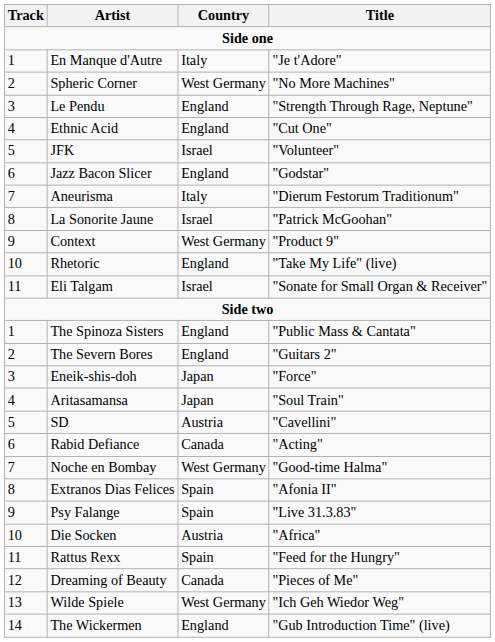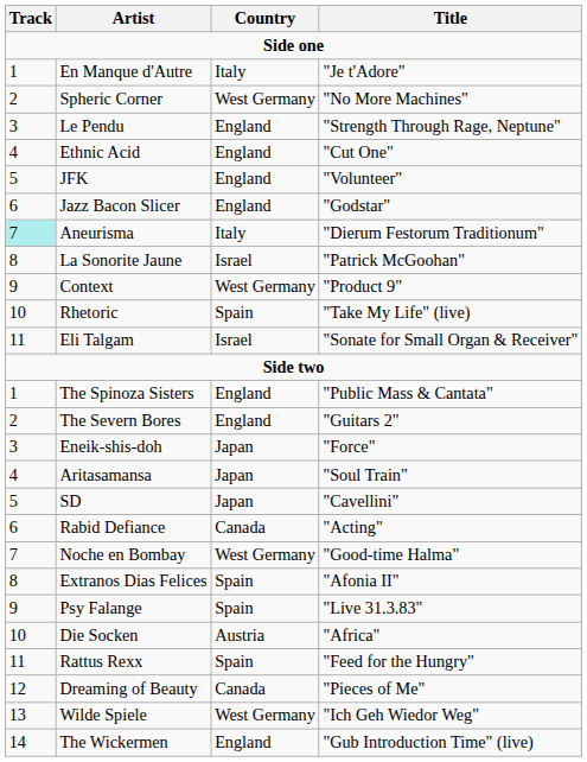 <table class="wikitable">
 <tr>
 <th>Track</th>
 <th>Artist</th>
 <th>Country</th>
 <th>Title</th>
 </tr>
 <tr>
 <td colspan="4" align="center"><strong>Side one</strong></td>
 </tr>
 <tr>
 <td>1</td>
 <td>En Manque d'Autre</td>
 <td>Italy</td>
 <td>"Je t'Adore"</td>
 </tr>
 <tr>
 <td>2</td>
 <td>Spheric Corner</td>
 <td>West Germany</td>
 <td>"No More Machines"</td>
 </tr>
 <tr>
 <td>3</td>
 <td>Le Pendu</td>
 <td>England</td>
 <td>"Strength Through Rage, Neptune"</td>
 </tr>
 <tr>
 <td>4</td>
 <td>Ethnic Acid</td>
 <td>England</td>
 <td>"Cut One"</td>
 </tr>
 <tr>
 <td>5</td>
 <td>JFK</td>
-<td>Israel</td>
+<td>England</td>
 <td>"Volunteer"</td>
 </tr>
 <tr>
 <td>6</td>
 <td>Jazz Bacon Slicer</td>
 <td>England</td>
 <td>"Godstar"</td>
 </tr>
 <tr>
-<td>7</td>
+<td style="background: paleturquoise;">7</td>
 <td>Aneurisma</td>
 <td>Italy</td>
 <td>"Dierum Festorum Traditionum"</td>
 </tr>
 <tr>
 <td>8</td>
 <td>La Sonorite Jaune</td>
 <td>Israel</td>
 <td>"Patrick McGoohan"</td>
 </tr>
 <tr>
 <td>9</td>
 <td>Context</td>
 <td>West Germany</td>
 <td>"Product 9"</td>
 </tr>
 <tr>
 <td>10</td>
 <td>Rhetoric</td>
-<td>England</td>
+<td>Spain</td>
 <td>"Take My Life" (live)</td>
 </tr>
 <tr>
 <td>11</td>
 <td>Eli Talgam</td>
 <td>Israel</td>
 <td>"Sonate for Small Organ & Receiver"</td>
 </tr>
 <tr>
 <td colspan="4" align="center"><strong>Side two</strong></td>
 </tr>
 <tr>
 <td>1</td>
 <td>The Spinoza Sisters</td>
 <td>England</td>
 <td>"Public Mass & Cantata"</td>
 </tr>
 <tr>
 <td>2</td>
 <td>The Severn Bores</td>
 <td>England</td>
 <td>"Guitars 2"</td>
 </tr>
 <tr>
 <td>3</td>
 <td>Eneik-shis-doh</td>
 <td>Japan</td>
 <td>"Force"</td>
 </tr>
 <tr>
 <td>4</td>
 <td>Aritasamansa</td>
 <td>Japan</td>
 <td>"Soul Train"</td>
 </tr>
 <tr>
 <td>5</td>
 <td>SD</td>
-<td>Austria</td>
+<td>Japan</td>
 <td>"Cavellini"</td>
 </tr>
 <tr>
 <td>6</td>
 <td>Rabid Defiance</td>
 <td>Canada</td>
 <td>"Acting"</td>
 </tr>
 <tr>
 <td>7</td>
 <td>Noche en Bombay</td>
 <td>West Germany</td>
 <td>"Good-time Halma"</td>
 </tr>
 <tr>
 <td>8</td>
 <td>Extranos Dias Felices</td>
 <td>Spain</td>
 <td>"Afonia II"</td>
 </tr>
 <tr>
 <td>9</td>
 <td>Psy Falange</td>
 <td>Spain</td>
 <td>"Live 31.3.83"</td>
 </tr>
 <tr>
 <td>10</td>
 <td>Die Socken</td>
 <td>Austria</td>
 <td>"Africa"</td>
 </tr>
 <tr>
 <td>11</td>
 <td>Rattus Rexx</td>
 <td>Spain</td>
 <td>"Feed for the Hungry"</td>
 </tr>
 <tr>
 <td>12</td>
 <td>Dreaming of Beauty</td>
 <td>Canada</td>
 <td>"Pieces of Me"</td>
 </tr>
 <tr>
 <td>13</td>
 <td>Wilde Spiele</td>
 <td>West Germany</td>
 <td>"Ich Geh Wiedor Weg"</td>
 </tr>
 <tr>
 <td>14</td>
 <td>The Wickermen</td>
 <td>England</td>
 <td>"Gub Introduction Time" (live)</td>
 </tr>
 </table>
